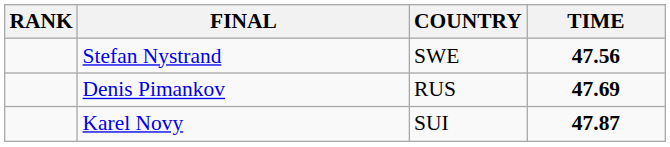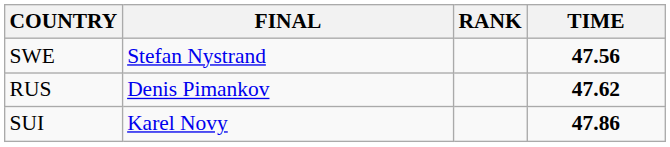 <table class="wikitable">
 <tr>
+<th>COUNTRY</th>
+<th align="left" style="width: 15em">FINAL</th>
 <th>RANK</th>
-<th align="left" style="width: 15em">FINAL</th>
-<th>COUNTRY</th>
 <th style="width: 6em">TIME</th>
 </tr>
 <tr>
+<td> SWE</td>
+<td><a href='#'>Stefan Nystrand</a></td>
 <td align="center"></td>
-<td><a href='#'>Stefan Nystrand</a></td>
-<td> SWE</td>
 <td align="center"><strong>47.56</strong></td>
 </tr>
 <tr>
+<td> RUS</td>
+<td><a href='#'>Denis Pimankov</a></td>
 <td align="center"></td>
-<td><a href='#'>Denis Pimankov</a></td>
-<td> RUS</td>
-<td align="center"><strong>47.69</strong></td>
+<td align="center"><strong>47.62</strong></td>
 </tr>
 <tr>
+<td> SUI</td>
+<td><a href='#'>Karel Novy</a></td>
 <td align="center"></td>
-<td><a href='#'>Karel Novy</a></td>
-<td> SUI</td>
-<td align="center"><strong>47.87</strong></td>
+<td align="center"><strong>47.86</strong></td>
 </tr>
 </table>
